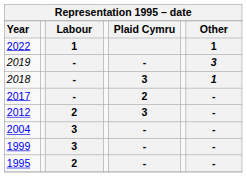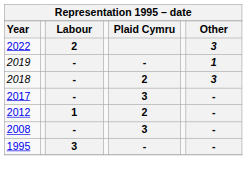 <table class="wikitable">
 <tr>
 <th colspan="7" align="center" valign="top">Representation 1995 – date </th>
 </tr>
 <tr>
 </tr>
 <tr>
 <th valign="top">Year   </th>
 <td></td>
 <th align="center" valign="top">   Labour   </th>
 <td></td>
 <th align="center" valign="top"> Plaid Cymru </th>
 <td></td>
 <th align="center" valign="top">    Other    </th>
 </tr>
 <tr>
 <td><a href='#'>2022</a></td>
 <td></td>
-<th align="center" valign="top"><strong>1</strong></th>
+<th align="center" valign="top"><strong>2</strong></th>
 <td></td>
 <th align="center" valign="top"></th>
 <td></td>
-<th align="center" valign="top"><strong>1</strong></th>
+<th align="center" valign="top"><strong><em>3</em></strong></th>
 </tr>
 <tr>
 <td><em>2019</em></td>
 <td></td>
 <th align="center" valign="top"><strong>-</strong></th>
 <td></td>
 <th align="center" valign="top"><strong>-</strong></th>
 <td></td>
-<th align="center" valign="top"><strong><em>3</em></strong></th>
+<th align="center" valign="top"><strong><em>1</em></strong></th>
 </tr>
 <tr>
 <td><em>2018</em></td>
 <td></td>
 <th align="center" valign="top"><strong>-</strong></th>
 <td></td>
-<th align="center" valign="top"><strong>3</strong></th>
+<th align="center" valign="top"><strong>2</strong></th>
 <td></td>
-<th align="center" valign="top"><strong><em>1</em></strong></th>
+<th align="center" valign="top"><strong><em>3</em></strong></th>
 </tr>
 <tr>
 <td><a href='#'>2017</a></td>
 <td></td>
 <th align="center" valign="top"><strong>-</strong></th>
 <td></td>
-<th align="center" valign="top"><strong>2</strong></th>
+<th align="center" valign="top"><strong>3</strong></th>
 <td></td>
 <th align="center" valign="top"><strong>-</strong></th>
 </tr>
 <tr>
 <td><a href='#'>2012</a></td>
 <td></td>
+<th align="center" valign="top"><strong>1</strong></th>
+<td></td>
 <th align="center" valign="top"><strong>2</strong></th>
+<td></td>
+<th align="center" valign="top"><strong>-</strong></th>
+</tr>
+<tr>
+<td><a href='#'>2008</a></td>
+<td></td>
+<th align="center" valign="top"><strong>-</strong></th>
 <td></td>
 <th align="center" valign="top"><strong>3</strong></th>
 <td></td>
 <th align="center" valign="top"><strong>-</strong></th>
 </tr>
 <tr>
-<td><a href='#'>2004</a></td>
+<td><a href='#'>1995</a></td>
 <td></td>
 <th align="center" valign="top"><strong>3</strong></th>
 <td></td>
 <th align="center" valign="top"><strong>-</strong></th>
 <td></td>
 <th align="center" valign="top"><strong>-</strong></th>
 </tr>
 <tr>
-<td><a href='#'>1999</a></td>
-<td></td>
-<th align="center" valign="top"><strong>3</strong></th>
-<td></td>
-<th align="center" valign="top"><strong>-</strong></th>
-<td></td>
-<th align="center" valign="top"><strong>-</strong></th>
-</tr>
-<tr>
-<td><a href='#'>1995</a></td>
-<td></td>
-<th align="center" valign="top"><strong>2</strong></th>
-<td></td>
-<th align="center" valign="top"><strong>-</strong></th>
-<td></td>
-<th align="center" valign="top"><strong>-</strong></th>
-</tr>
-<tr>
 </tr>
 </table>
